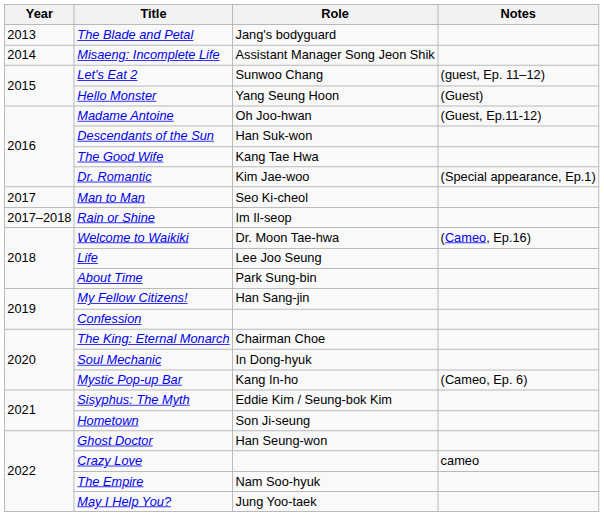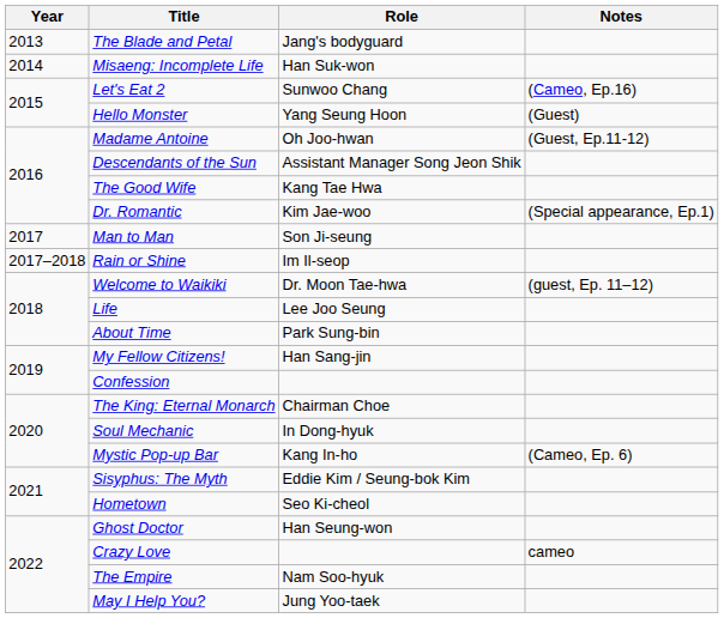 <table class="wikitable">
 <tr>
 <th>Year</th>
 <th>Title</th>
 <th>Role</th>
 <th>Notes</th>
 </tr>
 <tr>
 <td>2013</td>
 <td><em><a href='#'>The Blade and Petal</a></em></td>
 <td>Jang's bodyguard</td>
 <td></td>
 </tr>
 <tr>
 <td>2014</td>
 <td><em><a href='#'>Misaeng: Incomplete Life</a></em></td>
-<td>Assistant Manager Song Jeon Shik</td>
+<td>Han Suk-won</td>
 <td></td>
 </tr>
 <tr>
 <td rowspan="2">2015</td>
 <td><em><a href='#'>Let's Eat 2</a></em></td>
 <td>Sunwoo Chang</td>
-<td>(guest, Ep. 11–12)</td>
+<td>(<a href='#'>Cameo</a>, Ep.16)</td>
 </tr>
 <tr>
 <td><em><a href='#'>Hello Monster</a></em></td>
 <td>Yang Seung Hoon</td>
 <td>(Guest)</td>
 </tr>
 <tr>
 <td rowspan="4">2016</td>
 <td><em><a href='#'>Madame Antoine</a></em></td>
 <td>Oh Joo-hwan</td>
 <td>(Guest, Ep.11-12)</td>
 </tr>
 <tr>
 <td><em><a href='#'>Descendants of the Sun</a></em></td>
-<td>Han Suk-won</td>
+<td>Assistant Manager Song Jeon Shik</td>
 <td></td>
 </tr>
 <tr>
 <td><a href='#'><em>The Good Wife</em></a></td>
 <td>Kang Tae Hwa</td>
 <td></td>
 </tr>
 <tr>
 <td><em><a href='#'>Dr. Romantic</a></em></td>
 <td>Kim Jae-woo</td>
 <td>(Special appearance, Ep.1)</td>
 </tr>
 <tr>
 <td>2017</td>
 <td><a href='#'><em>Man to Man</em></a></td>
-<td>Seo Ki-cheol</td>
+<td>Son Ji-seung</td>
 <td></td>
 </tr>
 <tr>
 <td>2017–2018</td>
 <td><em><a href='#'>Rain or Shine</a></em></td>
 <td>Im Il-seop</td>
 <td></td>
 </tr>
 <tr>
 <td rowspan="3">2018</td>
 <td><em><a href='#'>Welcome to Waikiki</a></em></td>
 <td>Dr. Moon Tae-hwa</td>
-<td>(<a href='#'>Cameo</a>, Ep.16)</td>
+<td>(guest, Ep. 11–12)</td>
 </tr>
 <tr>
 <td><em><a href='#'>Life</a></em></td>
 <td>Lee Joo Seung</td>
 <td></td>
 </tr>
 <tr>
 <td><em><a href='#'>About Time</a></em></td>
 <td>Park Sung-bin</td>
 <td></td>
 </tr>
 <tr>
 <td rowspan=2>2019</td>
 <td><em><a href='#'>My Fellow Citizens!</a></em></td>
 <td>Han Sang-jin</td>
 <td></td>
 </tr>
 <tr>
 <td><em><a href='#'>Confession</a></em></td>
 <td></td>
 <td></td>
 </tr>
 <tr>
 <td rowspan="3">2020</td>
 <td><em><a href='#'>The King: Eternal Monarch</a></em></td>
 <td>Chairman Choe</td>
 <td></td>
 </tr>
 <tr>
 <td><em><a href='#'>Soul Mechanic</a></em></td>
 <td>In Dong-hyuk</td>
 <td></td>
 </tr>
 <tr>
 <td><em><a href='#'>Mystic Pop-up Bar</a></em></td>
 <td>Kang In-ho</td>
 <td>(Cameo, Ep. 6)</td>
 </tr>
 <tr>
 <td rowspan=2>2021</td>
 <td><em><a href='#'>Sisyphus: The Myth</a></em></td>
 <td>Eddie Kim / Seung-bok Kim</td>
 <td></td>
 </tr>
 <tr>
 <td><em><a href='#'>Hometown</a></em></td>
-<td>Son Ji-seung</td>
+<td>Seo Ki-cheol</td>
 <td></td>
 </tr>
 <tr>
 <td rowspan="4">2022</td>
 <td><em><a href='#'>Ghost Doctor</a></em></td>
 <td>Han Seung-won</td>
 <td></td>
 </tr>
 <tr>
 <td><em><a href='#'>Crazy Love</a></em></td>
 <td></td>
 <td>cameo</td>
 </tr>
 <tr>
 <td><em><a href='#'>The Empire</a></em></td>
 <td>Nam Soo-hyuk</td>
 <td></td>
 </tr>
 <tr>
 <td><em><a href='#'>May I Help You?</a></em></td>
 <td>Jung Yoo-taek</td>
 <td></td>
 </tr>
 </table>
